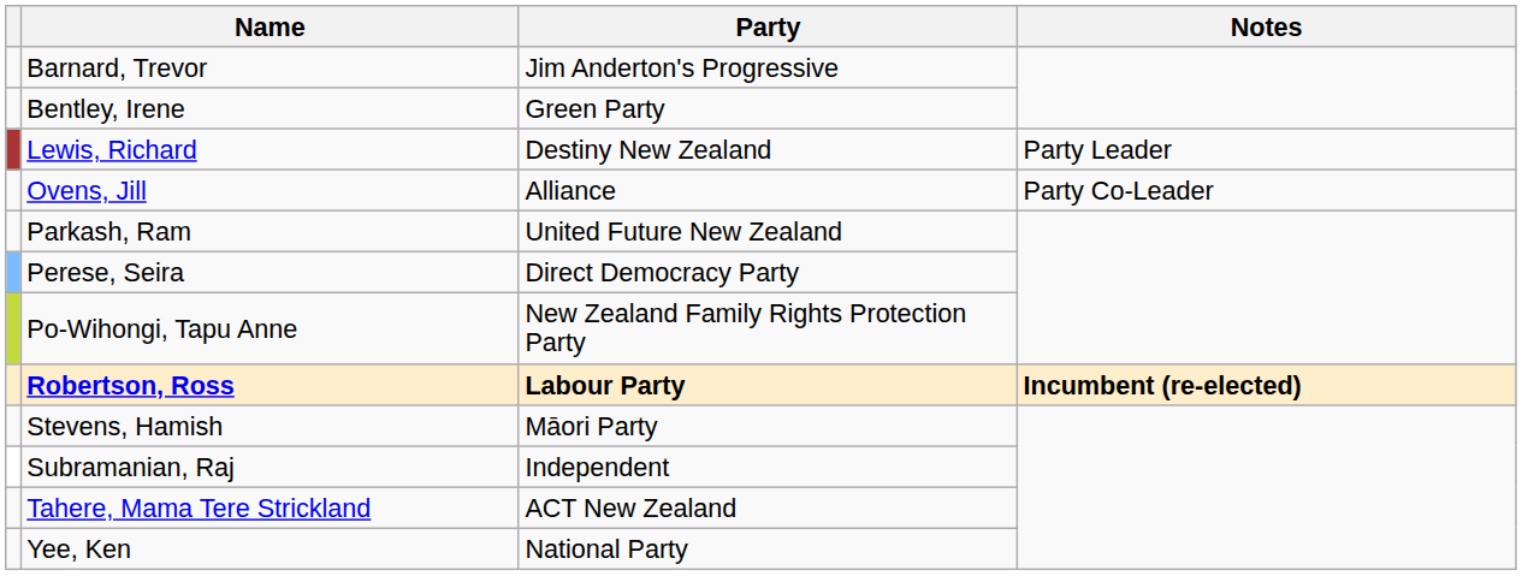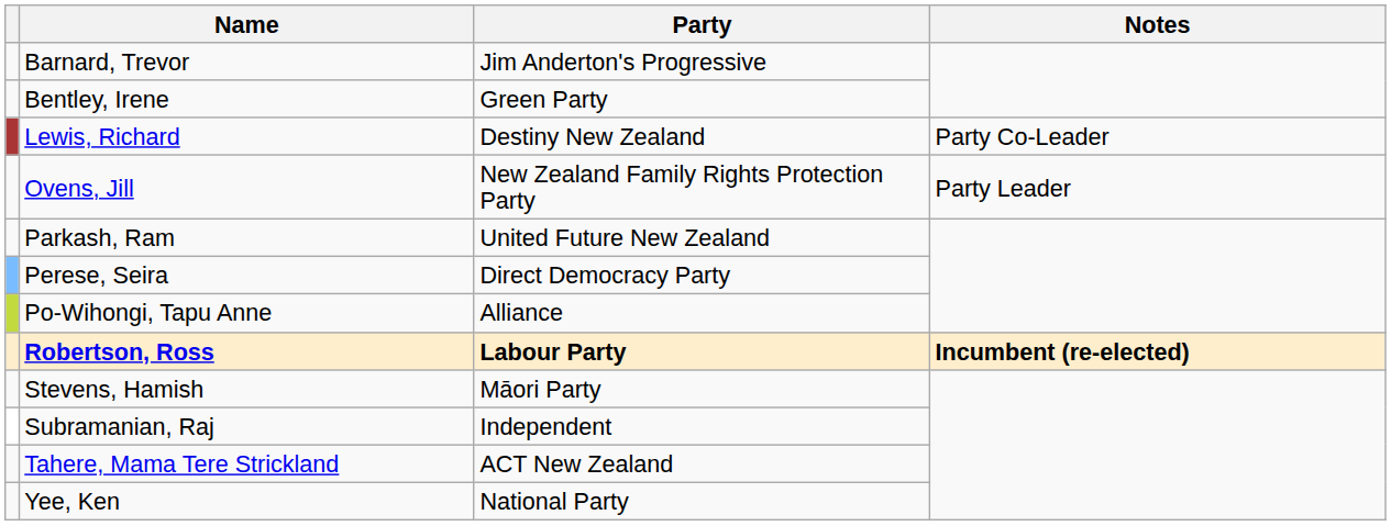 <table class="wikitable" width="70%" style="font-size:95%;">
 <tr>
 <th width=1%></th>
 <th width=33%>Name</th>
 <th width=33%>Party</th>
 <th width=33%>Notes</th>
 </tr>
 <tr -->
 <td bgcolor=></td>
 <td>Barnard, Trevor</td>
 <td>Jim Anderton's Progressive</td>
 </tr>
 <tr -->
 <td bgcolor=></td>
 <td>Bentley, Irene</td>
 <td>Green Party</td>
 </tr>
 <tr -->
 <td bgcolor=#aa3535></td>
 <td><a href='#'>Lewis, Richard</a></td>
 <td>Destiny New Zealand</td>
-<td>Party Leader</td>
+<td>Party Co-Leader</td>
 </tr>
 <tr -->
 <td bgcolor=></td>
 <td><a href='#'>Ovens, Jill</a></td>
-<td>Alliance</td>
-<td>Party Co-Leader</td>
+<td>New Zealand Family Rights Protection Party</td>
+<td>Party Leader</td>
 </tr>
 <tr -->
 <td bgcolor=></td>
 <td>Parkash, Ram</td>
 <td>United Future New Zealand</td>
 </tr>
 <tr -->
 <td bgcolor=#79bcff></td>
 <td>Perese, Seira</td>
 <td>Direct Democracy Party</td>
 </tr>
 <tr -->
 <td bgcolor=#c2da3d></td>
 <td>Po-Wihongi, Tapu Anne</td>
-<td>New Zealand Family Rights Protection Party</td>
+<td>Alliance</td>
 </tr>
 <tr ---- bgcolor=#FFEECC>
 <td bgcolor=></td>
 <td><strong><a href='#'>Robertson, Ross</a></strong></td>
 <td><strong>Labour Party</strong></td>
 <td><strong>Incumbent (re-elected)</strong></td>
 </tr>
 <tr -->
 <td bgcolor=></td>
 <td>Stevens, Hamish</td>
 <td>Māori Party</td>
 </tr>
 <tr -->
 <td bgcolor=#ffffff></td>
 <td>Subramanian, Raj</td>
 <td>Independent</td>
 </tr>
 <tr -->
 <td bgcolor=></td>
 <td><a href='#'>Tahere, Mama Tere Strickland</a></td>
 <td>ACT New Zealand</td>
 </tr>
 <tr -->
 <td bgcolor=></td>
 <td>Yee, Ken</td>
 <td>National Party</td>
 </tr>
 </table>
